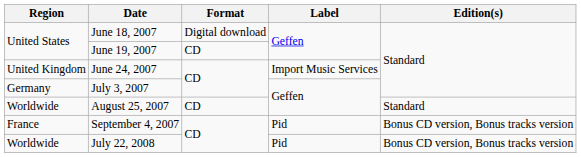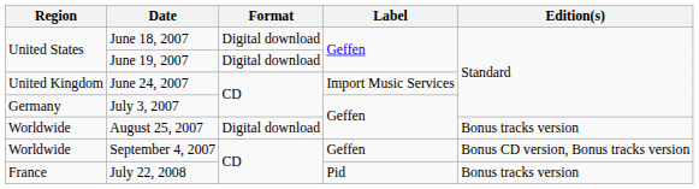 <table class="wikitable">
 <tr>
 <th>Region</th>
 <th>Date</th>
 <th>Format</th>
 <th>Label</th>
 <th>Edition(s)</th>
 </tr>
 <tr>
 <td rowspan="2">United States</td>
 <td rowspan="1">June 18, 2007</td>
 <td>Digital download</td>
 <td rowspan="2"><a href='#'>Geffen</a></td>
 <td rowspan="4">Standard</td>
 </tr>
 <tr>
 <td>June 19, 2007</td>
-<td rowspan="1">CD</td>
+<td>Digital download</td>
 </tr>
 <tr>
 <td>United Kingdom</td>
 <td>June 24, 2007</td>
 <td rowspan="2">CD</td>
 <td>Import Music Services</td>
 </tr>
 <tr>
 <td>Germany</td>
 <td>July 3, 2007</td>
 <td rowspan="2">Geffen</td>
 </tr>
 <tr>
 <td>Worldwide</td>
 <td>August 25, 2007</td>
-<td rowspan="1">CD</td>
-<td>Standard</td>
+<td>Digital download</td>
+<td>Bonus tracks version</td>
+</tr>
+<tr>
+<td>Worldwide</td>
+<td>September 4, 2007</td>
+<td rowspan="2">CD</td>
+<td>Geffen</td>
+<td>Bonus CD version, Bonus tracks version</td>
 </tr>
 <tr>
 <td>France</td>
-<td>September 4, 2007</td>
-<td rowspan="2">CD</td>
-<td>Pid</td>
-<td>Bonus CD version, Bonus tracks version</td>
-</tr>
-<tr>
-<td>Worldwide</td>
 <td>July 22, 2008</td>
 <td>Pid</td>
-<td>Bonus CD version, Bonus tracks version</td>
+<td>Bonus tracks version</td>
 </tr>
 </table>
